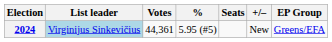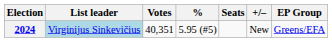 <table class=wikitable style="text-align: center;">
 <tr>
 <th>Election</th>
 <th>List leader</th>
 <th>Votes</th>
 <th>%</th>
 <th>Seats</th>
 <th>+/–</th>
 <th>EP Group</th>
 </tr>
 <tr>
 <th><a href='#'>2024</a></th>
 <td style="background: lightblue;"><a href='#'>Virginijus Sinkevičius</a></td>
-<td>44,361</td>
+<td>40,351</td>
 <td>5.95 (#5)</td>
 <td></td>
 <td>New</td>
 <td><a href='#'>Greens/EFA</a></td>
 </tr>
 </table>
